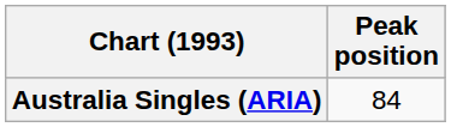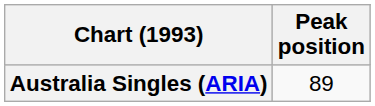 <table class="wikitable sortable plainrowheaders" style="text-align:center">
 <tr>
 <th>Chart (1993)</th>
 <th>Peak<br>position</th>
 </tr>
 <tr>
 <th scope="row">Australia Singles (<a href='#'>ARIA</a>)</th>
-<td>84</td>
+<td>89</td>
 </tr>
 </table>
